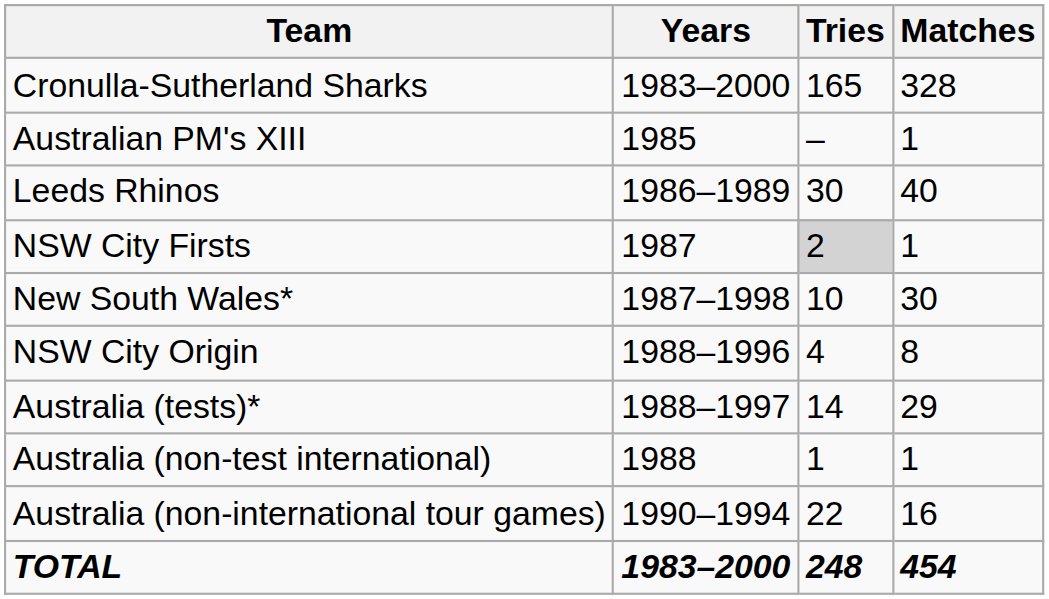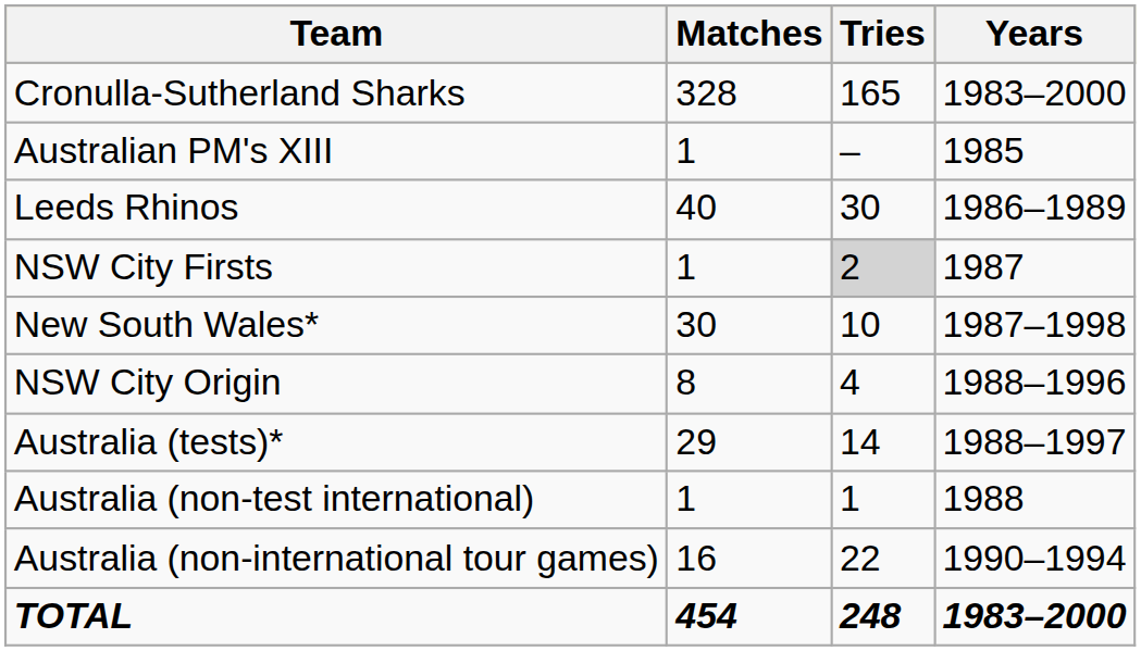 <table class="wikitable">
 <tr style="background:#bdb76b;">
 <th>Team</th>
+<th>Matches</th>
+<th>Tries</th>
 <th>Years</th>
-<th>Tries</th>
-<th>Matches</th>
 </tr>
 <tr>
 <td> Cronulla-Sutherland Sharks</td>
+<td>328</td>
+<td>165</td>
 <td>1983–2000</td>
-<td>165</td>
-<td>328</td>
 </tr>
 <tr>
 <td> Australian PM's XIII</td>
+<td>1</td>
+<td>–</td>
 <td>1985</td>
-<td>–</td>
-<td>1</td>
 </tr>
 <tr>
 <td> Leeds Rhinos</td>
+<td>40</td>
+<td>30</td>
 <td>1986–1989</td>
-<td>30</td>
-<td>40</td>
 </tr>
 <tr>
 <td> NSW City Firsts</td>
+<td>1</td>
+<td style="background: lightgrey;">2</td>
 <td>1987</td>
-<td style="background: lightgrey;">2</td>
-<td>1</td>
 </tr>
 <tr>
 <td> New South Wales*</td>
+<td>30</td>
+<td>10</td>
 <td>1987–1998</td>
-<td>10</td>
-<td>30</td>
 </tr>
 <tr>
 <td> NSW City Origin</td>
+<td>8</td>
+<td>4</td>
 <td>1988–1996</td>
-<td>4</td>
-<td>8</td>
 </tr>
 <tr>
 <td> Australia (tests)*</td>
+<td>29</td>
+<td>14</td>
 <td>1988–1997</td>
-<td>14</td>
-<td>29</td>
 </tr>
 <tr>
 <td> Australia (non-test international)</td>
-<td>1988</td>
 <td>1</td>
 <td>1</td>
+<td>1988</td>
 </tr>
 <tr>
 <td> Australia (non-international tour games)</td>
+<td>16</td>
+<td>22</td>
 <td>1990–1994</td>
-<td>22</td>
-<td>16</td>
 </tr>
 <tr>
 <td><strong><em>TOTAL</em></strong></td>
+<td><strong><em>454</em></strong></td>
+<td><strong><em>248</em></strong></td>
 <td><strong><em>1983–2000</em></strong></td>
-<td><strong><em>248</em></strong></td>
-<td><strong><em>454</em></strong></td>
 </tr>
 </table>
